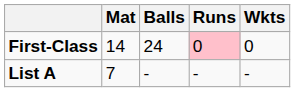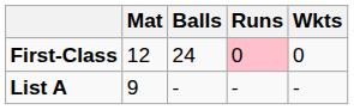 <table class="wikitable">
 <tr>
 <th></th>
 <th>Mat</th>
 <th>Balls</th>
 <th>Runs</th>
 <th>Wkts</th>
 </tr>
 <tr>
 <td><strong>First-Class</strong></td>
-<td>14</td>
+<td>12</td>
 <td>24</td>
 <td style="background: pink;">0</td>
 <td>0</td>
 </tr>
 <tr>
 <td><strong>List A</strong></td>
-<td>7</td>
+<td>9</td>
 <td>-</td>
 <td>-</td>
 <td>-</td>
 </tr>
 </table>
